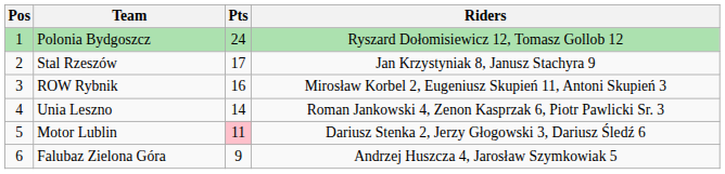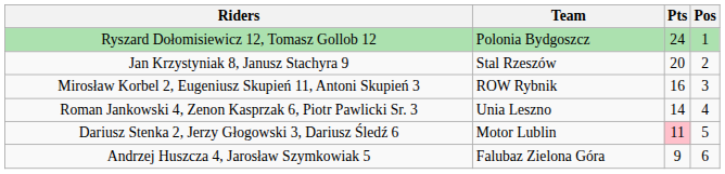 <table class="wikitable" style="font-size: 100%">
 <tr>
-<th width=20>Pos</th>
+<th width=500>Riders</th>
 <th width=200>Team</th>
 <th width=20>Pts</th>
-<th width=500>Riders</th>
+<th width=20>Pos</th>
 </tr>
 <tr align=center style="background:#ACE1AF;">
-<td>1</td>
+<td>Ryszard Dołomisiewicz 12, Tomasz Gollob 12</td>
 <td align="left">Polonia Bydgoszcz</td>
 <td>24</td>
-<td>Ryszard Dołomisiewicz 12, Tomasz Gollob 12</td>
+<td>1</td>
 </tr>
 <tr align=center>
+<td>Jan Krzystyniak 8, Janusz Stachyra 9</td>
+<td align="left">Stal Rzeszów</td>
+<td>20</td>
 <td>2</td>
-<td align="left">Stal Rzeszów</td>
-<td>17</td>
-<td>Jan Krzystyniak 8, Janusz Stachyra 9</td>
 </tr>
 <tr align=center>
-<td>3</td>
+<td>Mirosław Korbel 2, Eugeniusz Skupień 11, Antoni Skupień 3</td>
 <td align="left">ROW Rybnik</td>
 <td>16</td>
-<td>Mirosław Korbel 2, Eugeniusz Skupień 11, Antoni Skupień 3</td>
+<td>3</td>
 </tr>
 <tr align=center>
-<td>4</td>
+<td>Roman Jankowski 4, Zenon Kasprzak 6, Piotr Pawlicki Sr. 3</td>
 <td align="left">Unia Leszno</td>
 <td>14</td>
-<td>Roman Jankowski 4, Zenon Kasprzak 6, Piotr Pawlicki Sr. 3</td>
+<td>4</td>
 </tr>
 <tr align=center>
-<td>5</td>
+<td>Dariusz Stenka 2, Jerzy Głogowski 3, Dariusz Śledź 6</td>
 <td align="left">Motor Lublin</td>
 <td style="background: pink;">11</td>
-<td>Dariusz Stenka 2, Jerzy Głogowski 3, Dariusz Śledź 6</td>
+<td>5</td>
 </tr>
 <tr align=center>
-<td>6</td>
+<td>Andrzej Huszcza 4, Jarosław Szymkowiak 5</td>
 <td align="left">Falubaz Zielona Góra</td>
 <td>9</td>
-<td>Andrzej Huszcza 4, Jarosław Szymkowiak 5</td>
+<td>6</td>
 </tr>
 </table>
